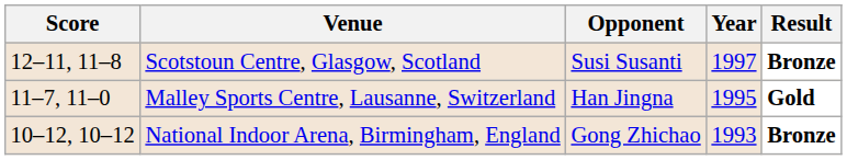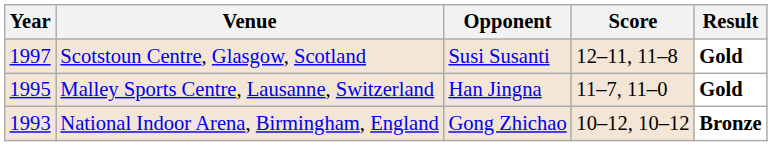 <table class="sortable wikitable" style="font-size: 90%;">
 <tr>
-<th>Score</th>
+<th>Year</th>
 <th>Venue</th>
 <th>Opponent</th>
-<th>Year</th>
+<th>Score</th>
 <th>Result</th>
 </tr>
 <tr style="background:#F3E6D7">
-<td align="left">12–11, 11–8</td>
+<td align="center"><a href='#'>1997</a></td>
 <td align="left"><a href='#'>Scotstoun Centre</a>, <a href='#'>Glasgow</a>, <a href='#'>Scotland</a></td>
 <td align="left"> <a href='#'>Susi Susanti</a></td>
-<td align="center"><a href='#'>1997</a></td>
-<td style="text-align:left; background:white"> <strong>Bronze</strong></td>
-</tr>
-<tr style="background:#F3E6D7">
-<td align="left">11–7, 11–0</td>
-<td align="left"><a href='#'>Malley Sports Centre</a>, <a href='#'>Lausanne</a>, <a href='#'>Switzerland</a></td>
-<td align="left"> <a href='#'>Han Jingna</a></td>
-<td align="center"><a href='#'>1995</a></td>
+<td align="left">12–11, 11–8</td>
 <td style="text-align:left; background:white"> <strong>Gold</strong></td>
 </tr>
 <tr style="background:#F3E6D7">
-<td align="left">10–12, 10–12</td>
+<td align="center"><a href='#'>1995</a></td>
+<td align="left"><a href='#'>Malley Sports Centre</a>, <a href='#'>Lausanne</a>, <a href='#'>Switzerland</a></td>
+<td align="left"> <a href='#'>Han Jingna</a></td>
+<td align="left">11–7, 11–0</td>
+<td style="text-align:left; background:white"> <strong>Gold</strong></td>
+</tr>
+<tr style="background:#F3E6D7">
+<td align="center"><a href='#'>1993</a></td>
 <td align="left"><a href='#'>National Indoor Arena</a>, <a href='#'>Birmingham</a>, <a href='#'>England</a></td>
 <td align="left"> <a href='#'>Gong Zhichao</a></td>
-<td align="center"><a href='#'>1993</a></td>
+<td align="left">10–12, 10–12</td>
 <td style="text-align:left; background:white"> <strong>Bronze</strong></td>
 </tr>
 </table>
